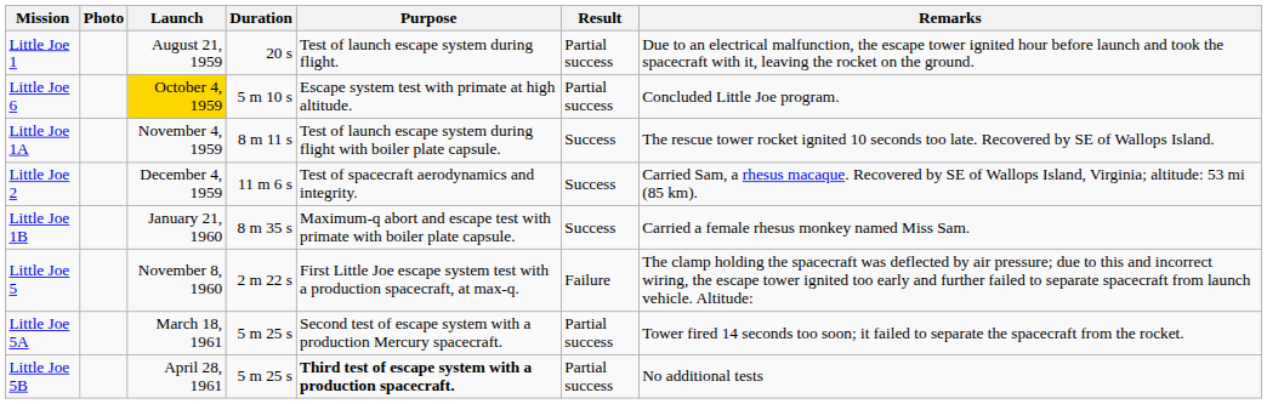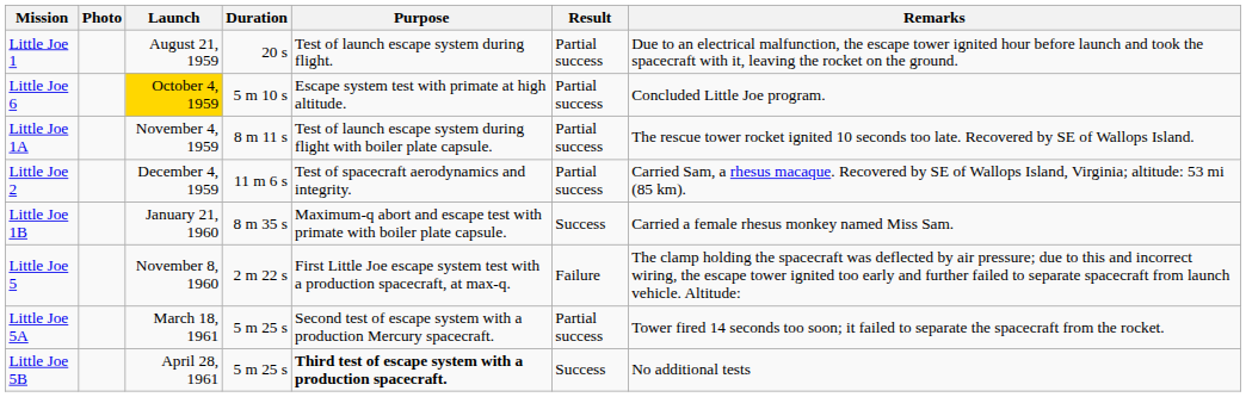 <table class="wikitable sortable">
 <tr>
 <th>Mission</th>
 <th>Photo</th>
 <th>Launch</th>
 <th>Duration</th>
 <th class="unsortable">Purpose</th>
 <th>Result</th>
 <th>Remarks</th>
 </tr>
 <tr>
 <td><a href='#'>Little Joe 1</a></td>
 <td></td>
 <td style="text-align:right;">August 21, 1959</td>
 <td style="text-align:right;"  data-sort-value="000020">20 s</td>
 <td>Test of launch escape system during flight.</td>
 <td>Partial success</td>
 <td>Due to an electrical malfunction, the escape tower ignited  hour before launch and took the spacecraft with it, leaving the rocket on the ground.</td>
 </tr>
 <tr>
 <td><a href='#'>Little Joe 6</a></td>
 <td></td>
 <td style="background: gold; text-align:right;">October 4, 1959</td>
 <td style="text-align:right;"  data-sort-value="000510">5 m 10 s</td>
 <td>Escape system test with primate at high altitude.</td>
 <td>Partial success</td>
 <td>Concluded Little Joe program.</td>
 </tr>
 <tr>
 <td><a href='#'>Little Joe 1A</a></td>
 <td></td>
 <td style="text-align:right;">November 4, 1959</td>
 <td style="text-align:right;"  data-sort-value="000811">8 m 11 s</td>
 <td>Test of launch escape system during flight with boiler plate capsule.</td>
-<td>Success</td>
+<td>Partial success</td>
 <td>The rescue tower rocket ignited 10 seconds too late. Recovered by   SE of Wallops Island.</td>
 </tr>
 <tr>
 <td><a href='#'>Little Joe 2</a></td>
 <td></td>
 <td style="text-align:right;">December 4, 1959</td>
 <td style="text-align:right;"  data-sort-value="001106">11 m 6 s</td>
 <td>Test of spacecraft aerodynamics and integrity.</td>
-<td>Success</td>
+<td>Partial success</td>
 <td>Carried Sam, a <a href='#'>rhesus macaque</a>. Recovered by   SE of Wallops Island, Virginia; altitude: 53 mi (85 km).</td>
 </tr>
 <tr>
 <td><a href='#'>Little Joe 1B</a></td>
 <td></td>
 <td style="text-align:right;">January 21, 1960</td>
 <td style="text-align:right;"  data-sort-value="000835">8 m 35 s</td>
 <td>Maximum-q abort and escape test with primate with boiler plate capsule.</td>
 <td>Success</td>
 <td>Carried a female rhesus monkey named Miss Sam.</td>
 </tr>
 <tr>
 <td><a href='#'>Little Joe 5</a></td>
 <td></td>
 <td style="text-align:right;">November 8, 1960</td>
 <td style="text-align:right;"  data-sort-value="000222">2 m 22 s</td>
 <td>First Little Joe escape system test with a production spacecraft, at max-q.</td>
 <td>Failure</td>
 <td>The clamp holding the spacecraft was deflected by air pressure; due to this and incorrect wiring, the escape tower ignited too early and further failed to separate spacecraft from launch vehicle. Altitude: </td>
 </tr>
 <tr>
 <td><a href='#'>Little Joe 5A</a></td>
 <td></td>
 <td style="text-align:right;">March 18, 1961</td>
 <td style="text-align:right;"  data-sort-value="002348">5 m 25 s</td>
 <td>Second test of escape system with a production Mercury spacecraft.</td>
 <td>Partial success</td>
 <td>Tower fired 14 seconds too soon; it failed to separate the spacecraft from the rocket.</td>
 </tr>
 <tr>
 <td><a href='#'>Little Joe 5B</a></td>
 <td></td>
 <td style="text-align:right;">April 28, 1961</td>
 <td style="text-align:right;"  data-sort-value="000525">5 m 25 s</td>
 <td><strong>Third test of escape system with a production spacecraft.</strong></td>
-<td>Partial success</td>
+<td>Success</td>
 <td>No additional tests</td>
 </tr>
 </table>
